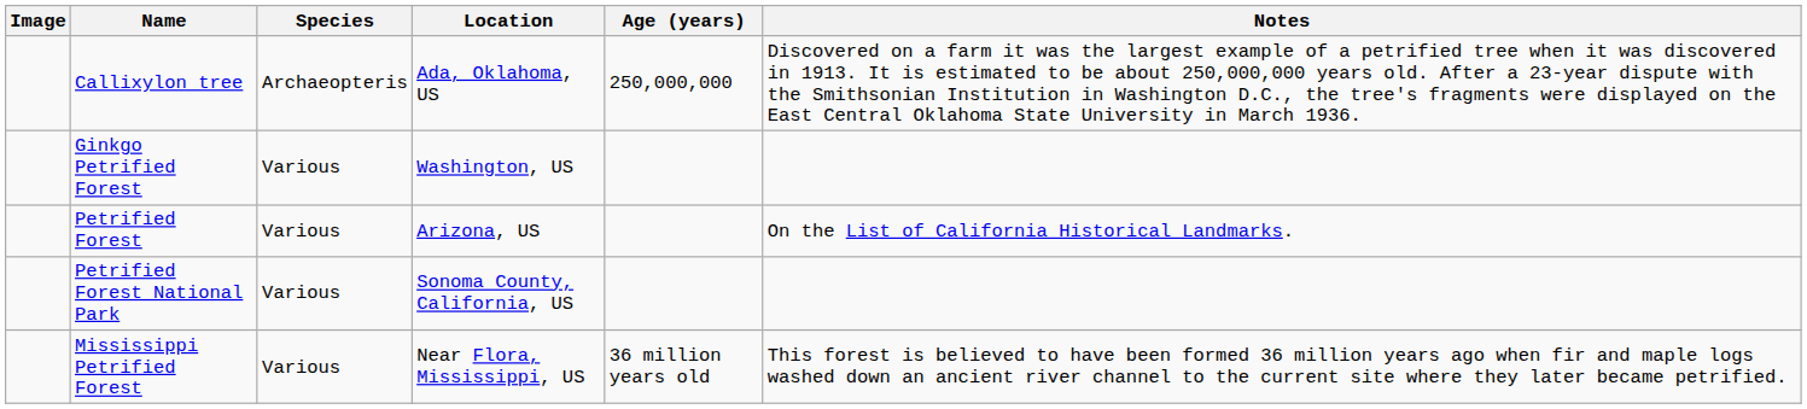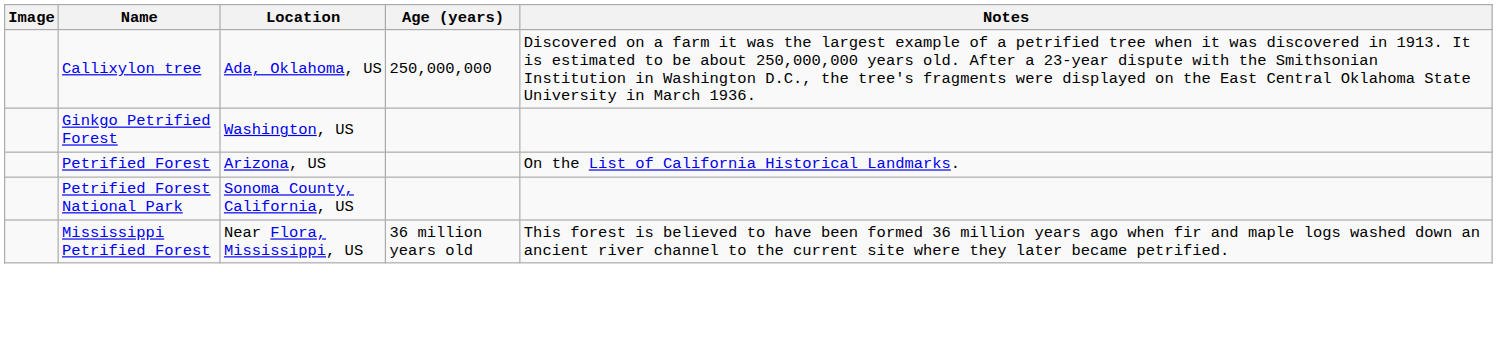 <table class="wikitable">
 <tr>
 <th>Image</th>
 <th>Name</th>
-<th>Species</th>
 <th>Location</th>
 <th>Age (years)</th>
 <th>Notes</th>
 </tr>
 <tr>
 <td></td>
 <td><a href='#'>Callixylon tree</a></td>
-<td>Archaeopteris</td>
 <td><a href='#'>Ada, Oklahoma</a>, US</td>
 <td>250,000,000</td>
 <td>Discovered on a farm it was the largest example of a petrified tree when it was discovered in 1913. It is estimated to be about 250,000,000 years old. After a 23-year dispute with the Smithsonian Institution in Washington D.C., the tree's fragments were displayed on the East Central Oklahoma State University in March 1936.</td>
 </tr>
 <tr>
 <td></td>
 <td><a href='#'>Ginkgo Petrified Forest</a></td>
-<td>Various</td>
 <td><a href='#'>Washington</a>, US</td>
 <td></td>
 <td></td>
 </tr>
 <tr>
 <td></td>
 <td><a href='#'>Petrified Forest</a></td>
-<td>Various</td>
 <td><a href='#'>Arizona</a>, US</td>
 <td></td>
 <td>On the <a href='#'>List of California Historical Landmarks</a>.</td>
 </tr>
 <tr>
 <td></td>
 <td><a href='#'>Petrified Forest National Park</a></td>
-<td>Various</td>
 <td><a href='#'>Sonoma County, California</a>, US</td>
 <td></td>
 <td></td>
 </tr>
 <tr>
 <td></td>
 <td><a href='#'>Mississippi Petrified Forest</a></td>
-<td>Various</td>
 <td>Near <a href='#'>Flora, Mississippi</a>, US</td>
 <td>36 million years old</td>
 <td>This forest is believed to have been formed 36 million years ago when fir and maple logs washed down an ancient river channel to the current site where they later became petrified.</td>
 </tr>
 </table>
